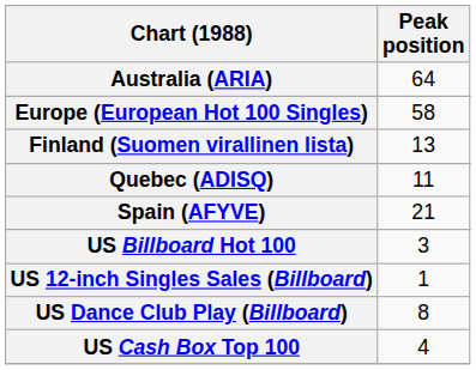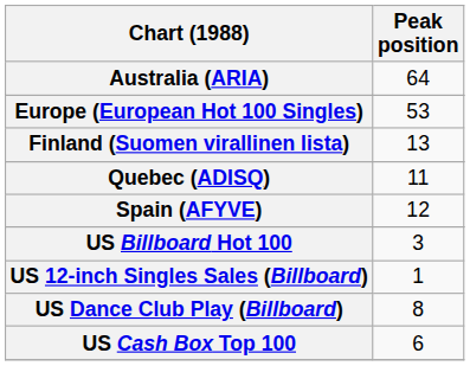 <table class="wikitable sortable plainrowheaders" style="text-align:center">
 <tr>
 <th scope="col">Chart (1988)</th>
 <th scope="col">Peak<br>position</th>
 </tr>
 <tr>
 <th scope="row">Australia (<a href='#'>ARIA</a>)</th>
 <td>64</td>
 </tr>
 <tr>
 </tr>
 <tr>
 </tr>
 <tr>
 <th scope="row">Europe (<a href='#'>European Hot 100 Singles</a>)</th>
-<td>58</td>
+<td>53</td>
 </tr>
 <tr>
 <th scope="row">Finland (<a href='#'>Suomen virallinen lista</a>)</th>
 <td>13</td>
 </tr>
 <tr>
 </tr>
 <tr>
 </tr>
 <tr>
 </tr>
 <tr>
 <th scope="row">Quebec (<a href='#'>ADISQ</a>)</th>
 <td>11</td>
 </tr>
 <tr>
 <th scope="row">Spain (<a href='#'>AFYVE</a>)</th>
-<td>21</td>
+<td>12</td>
 </tr>
 <tr>
 </tr>
 <tr>
 <th scope="row">US <a href='#'><em>Billboard</em> Hot 100</a></th>
 <td>3</td>
 </tr>
 <tr>
 <th scope="row">US <a href='#'>12-inch Singles Sales</a> (<em><a href='#'>Billboard</a></em>)<br></th>
 <td>1</td>
 </tr>
 <tr>
 <th scope="row">US <a href='#'>Dance Club Play</a> (<em><a href='#'>Billboard</a></em>)<br></th>
 <td>8</td>
 </tr>
 <tr>
 <th scope="row">US <a href='#'><em>Cash Box</em> Top 100</a></th>
-<td>4</td>
+<td>6</td>
 </tr>
 <tr>
 </tr>
 </table>
